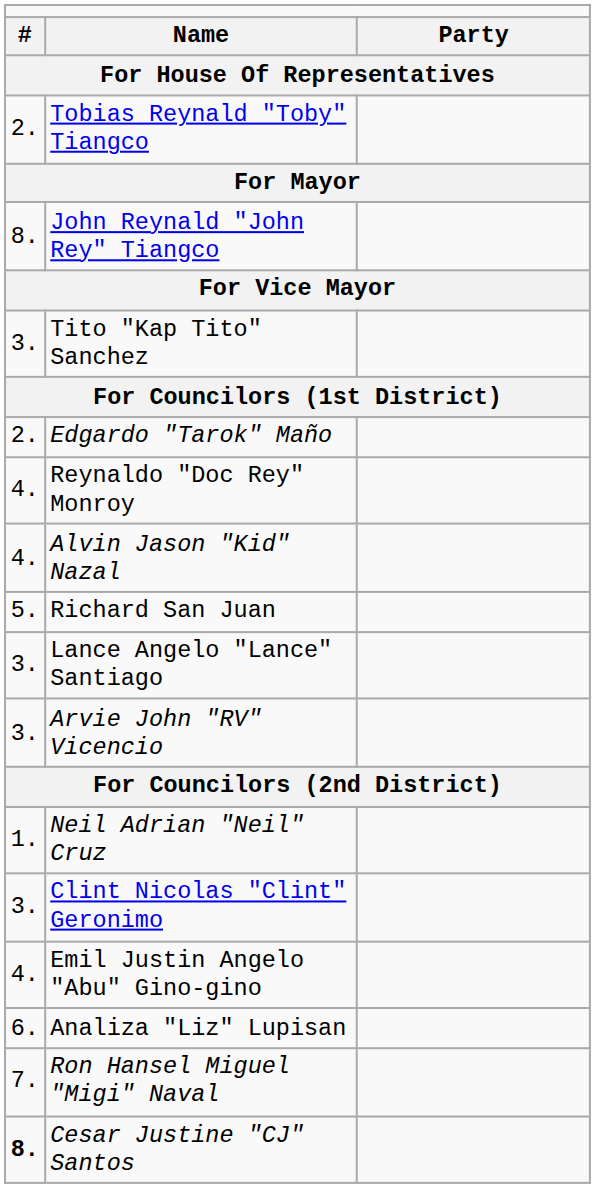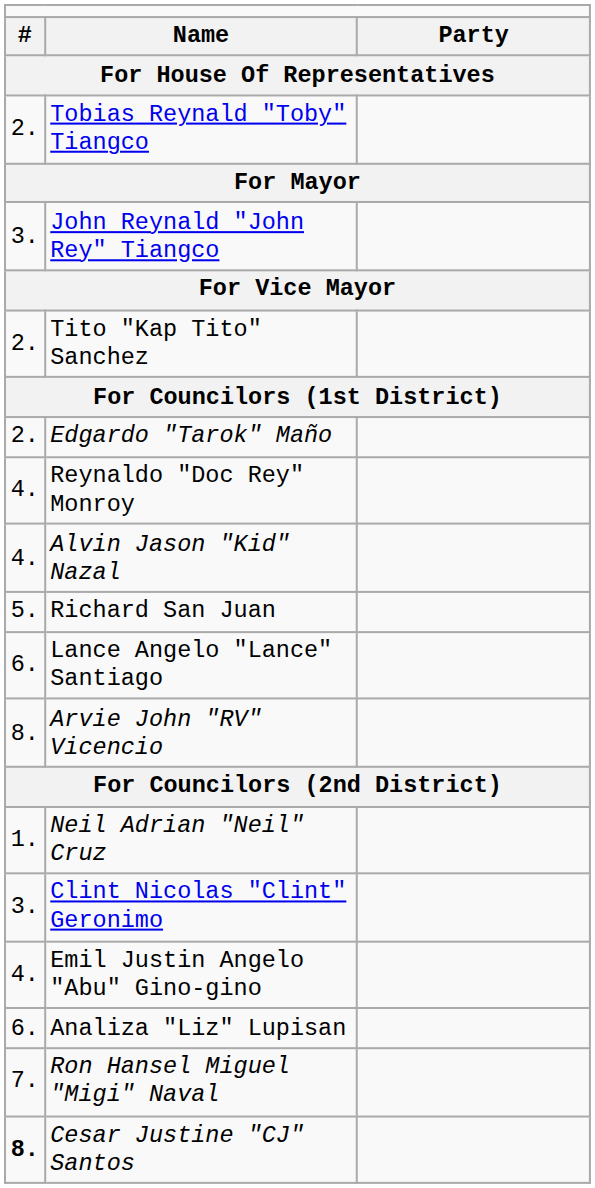 <table class=wikitable style="font-size:90%">
 <tr>
 <td colspan=5 bgcolor=></td>
 </tr>
 <tr>
 <th>#</th>
 <th width=150px>Name</th>
 <th colspan=2 width=110px>Party</th>
 </tr>
 <tr>
 <th colspan=5>For House Of Representatives</th>
 </tr>
 <tr>
 <td>2.</td>
 <td><a href='#'>Tobias Reynald "Toby" Tiangco</a></td>
 <td></td>
 </tr>
 <tr>
 <th colspan=5>For Mayor</th>
 </tr>
 <tr>
-<td>8.</td>
+<td>3.</td>
 <td><a href='#'>John Reynald "John Rey" Tiangco</a></td>
 <td></td>
 </tr>
 <tr>
 <th colspan=5>For Vice Mayor</th>
 </tr>
 <tr>
-<td>3.</td>
+<td>2.</td>
 <td>Tito "Kap Tito" Sanchez</td>
 <td></td>
 </tr>
 <tr>
 <th colspan=5>For Councilors (1st District)</th>
 </tr>
 <tr>
 <td>2.</td>
 <td><em>Edgardo "Tarok" Maño</em></td>
 <td></td>
 </tr>
 <tr>
 <td>4.</td>
 <td>Reynaldo "Doc Rey" Monroy</td>
 <td></td>
 </tr>
 <tr>
 <td>4.</td>
 <td><em>Alvin Jason "Kid" Nazal</em></td>
 <td></td>
 </tr>
 <tr>
 <td>5.</td>
 <td>Richard San Juan</td>
 <td></td>
 </tr>
 <tr>
-<td>3.</td>
+<td>6.</td>
 <td>Lance Angelo "Lance" Santiago</td>
 <td></td>
 </tr>
 <tr>
-<td>3.</td>
+<td>8.</td>
 <td><em>Arvie John "RV" Vicencio</em></td>
 <td></td>
 </tr>
 <tr>
 <th colspan=5>For Councilors (2nd District)</th>
 </tr>
 <tr>
 <td>1.</td>
 <td><em>Neil Adrian "Neil" Cruz</em></td>
 <td></td>
 </tr>
 <tr>
 <td>3.</td>
 <td><a href='#'>Clint Nicolas "Clint" Geronimo</a></td>
 <td></td>
 </tr>
 <tr>
 <td>4.</td>
 <td>Emil Justin Angelo "Abu" Gino-gino</td>
 <td></td>
 </tr>
 <tr>
 <td>6.</td>
 <td>Analiza "Liz" Lupisan</td>
 <td></td>
 </tr>
 <tr>
 <td>7.</td>
 <td><em>Ron Hansel Miguel "Migi" Naval</em></td>
 <td></td>
 </tr>
 <tr>
 <td><strong>8.</strong></td>
 <td><em>Cesar Justine "CJ" Santos</em></td>
 <td></td>
 </tr>
 </table>
